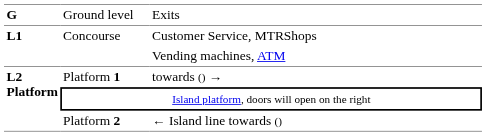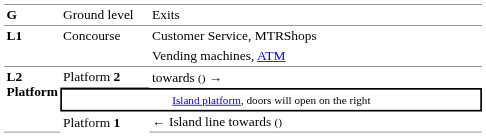 <table border=0 cellspacing=0 cellpadding=3>
 <tr>
 <td style="border-bottom:solid 1px gray;border-top:solid 1px gray;width:50px;vertical-align:top;"><strong>G</strong></td>
 <td style="border-top:solid 1px gray;border-bottom:solid 1px gray;width:100px;vertical-align:top;">Ground level</td>
 <td style="border-top:solid 1px gray;border-bottom:solid 1px gray;width:390px;vertical-align:top;">Exits</td>
 </tr>
 <tr>
 <td style="border-bottom:solid 1px gray;vertical-align:top;" rowspan=2><strong>L1</strong></td>
 <td style="border-bottom:solid 1px gray;vertical-align:top;" rowspan=2>Concourse</td>
 <td>Customer Service, MTRShops</td>
 </tr>
 <tr>
 <td style="border-bottom:solid 1px gray;">Vending machines, <a href='#'>ATM</a></td>
 </tr>
 <tr>
 <td style="border-bottom:solid 1px gray;vertical-align:top;" rowspan=3><strong>L2<br>Platform</strong></td>
-<td style="border-bottom:solid 0px gray;">Platform <span><strong>1</strong></span></td>
+<td style="border-bottom:solid 1px gray;">Platform <span><strong>2</strong></span></td>
 <td style="border-bottom:solid 0px gray;">  towards  <small>()</small> →</td>
 </tr>
 <tr>
 <td style="border-top:solid 2px black;border-right:solid 2px black;border-left:solid 2px black;border-bottom:solid 2px black;text-align:center;" colspan=2><small><a href='#'>Island platform</a>, doors will open on the right</small></td>
 </tr>
 <tr>
-<td style="border-bottom:solid 1px gray;">Platform <span><strong>2</strong></span></td>
+<td style="border-bottom:solid 0px gray;">Platform <span><strong>1</strong></span></td>
 <td style="border-bottom:solid 1px gray;">←  Island line towards  <small>()</small></td>
 </tr>
 </table>
